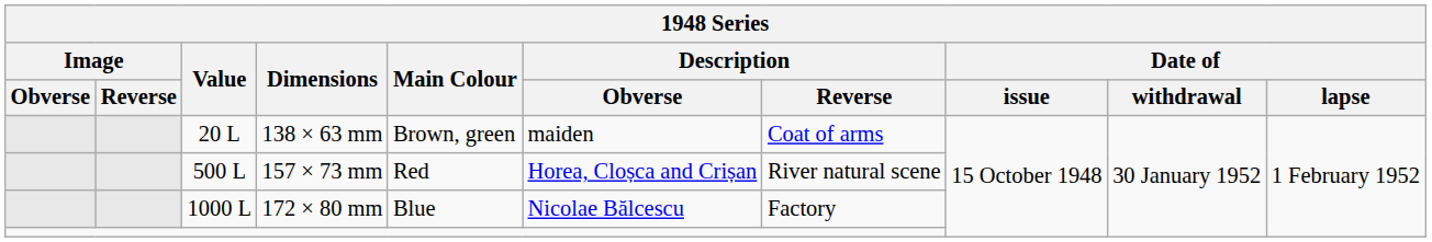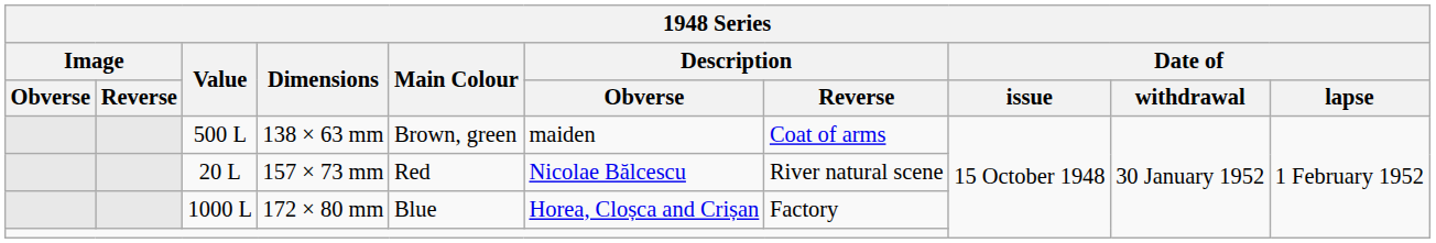 <table class="wikitable" style="font-size: 90%">
 <tr>
 <th colspan=10>1948 Series</th>
 </tr>
 <tr>
 <th colspan=2>Image</th>
 <th rowspan=2>Value</th>
 <th rowspan=2>Dimensions</th>
 <th rowspan=2>Main Colour</th>
 <th colspan=2>Description</th>
 <th colspan=3>Date of</th>
 </tr>
 <tr>
 <th>Obverse</th>
 <th>Reverse</th>
 <th>Obverse</th>
 <th>Reverse</th>
 <th>issue</th>
 <th>withdrawal</th>
 <th>lapse</th>
 </tr>
 <tr>
 <td align="center" bgcolor="#E8E8E8"></td>
 <td align="center" bgcolor="#E8E8E8"></td>
-<td align=center>20 L</td>
+<td align=center>500 L</td>
 <td align=center>138 × 63 mm</td>
 <td>Brown, green</td>
 <td>maiden</td>
 <td><a href='#'>Coat of arms</a></td>
 <td rowspan=6>15 October 1948</td>
 <td rowspan=6>30 January 1952</td>
 <td rowspan=6>1 February 1952</td>
 </tr>
 <tr>
 <td align="center" bgcolor="#E8E8E8"></td>
 <td align="center" bgcolor="#E8E8E8"></td>
-<td align=center>500 L</td>
+<td align=center>20 L</td>
 <td align=center>157 × 73 mm</td>
 <td>Red</td>
-<td><a href='#'>Horea, Cloșca and Crișan</a></td>
+<td><a href='#'>Nicolae Bălcescu</a></td>
 <td>River natural scene</td>
 </tr>
 <tr>
 <td align="center" bgcolor="#E8E8E8"></td>
 <td align="center" bgcolor="#E8E8E8"></td>
 <td align=center>1000 L</td>
 <td align=center>172 × 80 mm</td>
 <td>Blue</td>
-<td><a href='#'>Nicolae Bălcescu</a></td>
+<td><a href='#'>Horea, Cloșca and Crișan</a></td>
 <td>Factory</td>
 </tr>
 <tr>
 <td colspan=10></td>
 </tr>
 </table>
